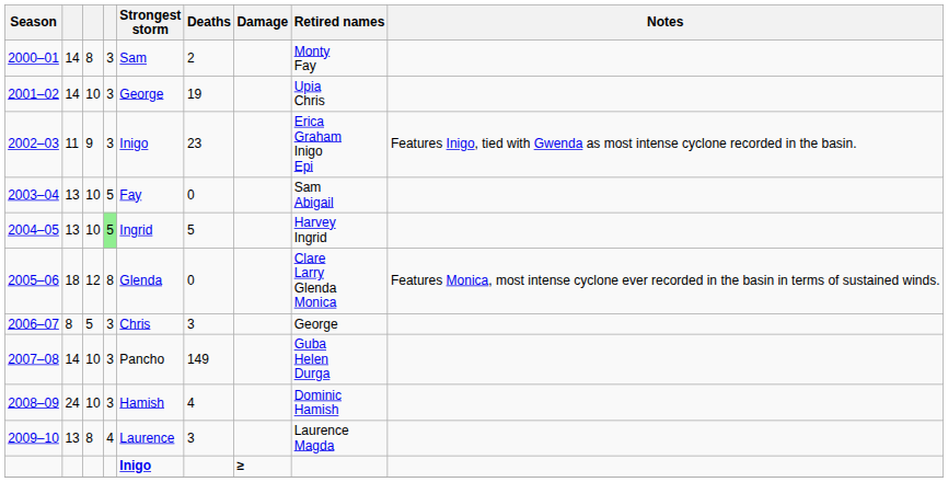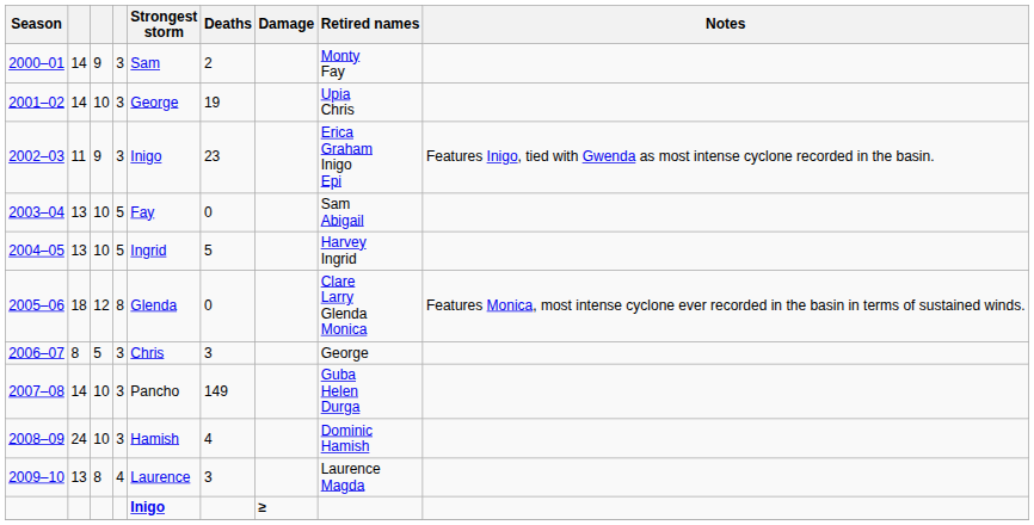 <table class="wikitable sortable">
 <tr>
 <th>Season</th>
 <th></th>
 <th></th>
 <th></th>
 <th>Strongest<br>storm</th>
 <th>Deaths</th>
 <th>Damage</th>
 <th class=unsortable>Retired names</th>
 <th class=unsortable>Notes</th>
 </tr>
 <tr>
 <td><a href='#'>2000–01</a></td>
 <td>14</td>
-<td>8</td>
+<td>9</td>
 <td>3</td>
 <td> <a href='#'>Sam</a></td>
 <td>2</td>
 <td></td>
 <td> <a href='#'>Monty</a><br> Fay</td>
 <td></td>
 </tr>
 <tr>
 <td><a href='#'>2001–02</a></td>
 <td>14</td>
 <td>10</td>
 <td>3</td>
 <td> <a href='#'>George</a></td>
 <td>19</td>
 <td></td>
 <td> <a href='#'>Upia</a><br> Chris</td>
 <td></td>
 </tr>
 <tr>
 <td><a href='#'>2002–03</a></td>
 <td>11</td>
 <td>9</td>
 <td>3</td>
 <td> <a href='#'>Inigo</a></td>
 <td>23</td>
 <td></td>
 <td> <a href='#'>Erica</a><br> <a href='#'>Graham</a><br> Inigo<br> <a href='#'>Epi</a></td>
 <td>Features <a href='#'>Inigo</a>, tied with <a href='#'>Gwenda</a> as most intense cyclone recorded in the basin.  </td>
 </tr>
 <tr>
 <td><a href='#'>2003–04</a></td>
 <td>13</td>
 <td>10</td>
 <td>5</td>
 <td> <a href='#'>Fay</a></td>
 <td>0</td>
 <td></td>
 <td> Sam<br> <a href='#'>Abigail</a></td>
 <td></td>
 </tr>
 <tr>
 <td><a href='#'>2004–05</a></td>
 <td>13</td>
 <td>10</td>
-<td style="background: lightgreen;">5</td>
+<td>5</td>
 <td> <a href='#'>Ingrid</a></td>
 <td>5</td>
 <td></td>
 <td> <a href='#'>Harvey</a><br> Ingrid</td>
 <td></td>
 </tr>
 <tr>
 <td><a href='#'>2005–06</a></td>
 <td>18</td>
 <td>12</td>
 <td>8</td>
 <td> <a href='#'>Glenda</a></td>
 <td>0</td>
 <td></td>
 <td> <a href='#'>Clare</a><br> <a href='#'>Larry</a><br> Glenda<br> <a href='#'>Monica</a></td>
 <td>Features <a href='#'>Monica</a>, most intense cyclone ever recorded in the basin in terms of sustained winds.</td>
 </tr>
 <tr>
 <td><a href='#'>2006–07</a></td>
 <td>8</td>
 <td>5</td>
 <td>3</td>
 <td> <a href='#'>Chris</a></td>
 <td>3</td>
 <td></td>
 <td> George</td>
 <td></td>
 </tr>
 <tr>
 <td><a href='#'>2007–08</a></td>
 <td>14</td>
 <td>10</td>
 <td>3</td>
 <td> Pancho</td>
 <td>149</td>
 <td></td>
 <td> <a href='#'>Guba</a><br> <a href='#'>Helen</a><br> <a href='#'>Durga</a></td>
 <td></td>
 </tr>
 <tr>
 <td><a href='#'>2008–09</a></td>
 <td>24</td>
 <td>10</td>
 <td>3</td>
 <td> <a href='#'>Hamish</a></td>
 <td>4</td>
 <td></td>
 <td> <a href='#'>Dominic</a><br> <a href='#'>Hamish</a></td>
 <td></td>
 </tr>
 <tr>
 <td><a href='#'>2009–10</a></td>
 <td>13</td>
 <td>8</td>
 <td>4</td>
 <td> <a href='#'>Laurence</a></td>
 <td>3</td>
 <td></td>
 <td> Laurence<br> <a href='#'>Magda</a></td>
 <td></td>
 </tr>
 <tr>
 <td colspan=1></td>
 <td><strong></strong></td>
 <td><strong></strong></td>
 <td><strong></strong></td>
 <td><strong><a href='#'>Inigo</a></strong></td>
 <td><strong></strong></td>
 <td><strong>≥</strong></td>
 <td></td>
 <td></td>
 </tr>
 <tr>
 </tr>
 </table>
